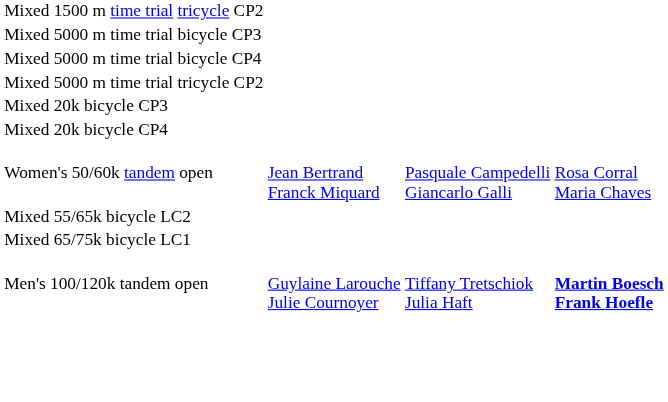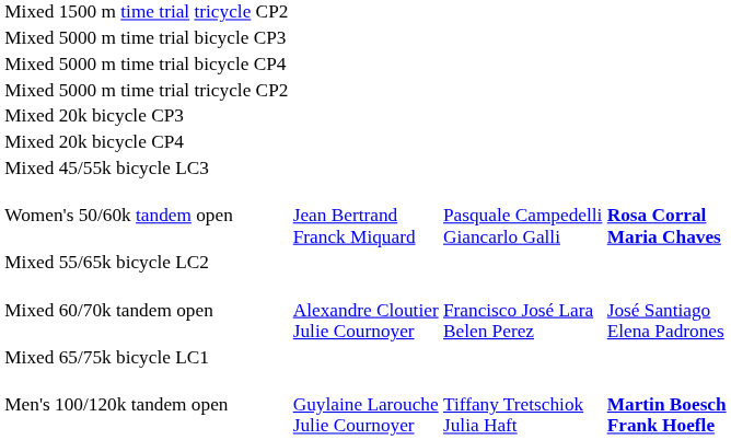 <table>
 <tr>
 <td>Mixed 1500 m <a href='#'>time trial</a> <a href='#'>tricycle</a> CP2</td>
 <td></td>
 <td></td>
 <td></td>
 </tr>
 <tr>
 <td>Mixed 5000 m time trial bicycle CP3</td>
 <td></td>
 <td></td>
 <td></td>
 </tr>
 <tr>
 <td>Mixed 5000 m time trial bicycle CP4</td>
 <td></td>
 <td></td>
 <td></td>
 </tr>
 <tr>
 <td>Mixed 5000 m time trial tricycle CP2</td>
 <td></td>
 <td></td>
 <td></td>
 </tr>
 <tr>
 <td>Mixed 20k bicycle CP3</td>
 <td></td>
 <td></td>
 <td></td>
 </tr>
 <tr>
 <td>Mixed 20k bicycle CP4</td>
 <td></td>
 <td></td>
 <td></td>
 </tr>
 <tr>
+<td>Mixed 45/55k bicycle LC3</td>
+<td></td>
+<td></td>
+<td></td>
+</tr>
+<tr>
 <td>Women's 50/60k <a href='#'>tandem</a> open</td>
 <td valign=top> <br> <a href='#'>Jean Bertrand</a> <br> <a href='#'>Franck Miquard</a></td>
 <td valign=top> <br> <a href='#'>Pasquale Campedelli</a> <br> <a href='#'>Giancarlo Galli</a></td>
-<td valign=top> <br> <a href='#'>Rosa Corral</a> <br> <a href='#'>Maria Chaves</a></td>
+<td valign=top><strong> <br> <a href='#'>Rosa Corral</a> <br> <a href='#'>Maria Chaves</a></strong></td>
 </tr>
 <tr>
 <td>Mixed 55/65k bicycle LC2</td>
 <td></td>
 <td></td>
 <td></td>
+</tr>
+<tr>
+<td>Mixed 60/70k tandem open</td>
+<td valign=top> <br> <a href='#'>Alexandre Cloutier</a> <br> <a href='#'>Julie Cournoyer</a></td>
+<td valign=top> <br> <a href='#'>Francisco José Lara</a> <br> <a href='#'>Belen Perez</a></td>
+<td valign=top> <br> <a href='#'>José Santiago</a> <br> <a href='#'>Elena Padrones</a></td>
 </tr>
 <tr>
 <td>Mixed 65/75k bicycle LC1</td>
 <td></td>
 <td></td>
 <td></td>
 </tr>
 <tr>
 <td>Men's 100/120k tandem open</td>
 <td valign=top> <br> <a href='#'>Guylaine Larouche</a> <br> <a href='#'>Julie Cournoyer</a></td>
 <td valign=top> <br> <a href='#'>Tiffany Tretschiok</a> <br> <a href='#'>Julia Haft</a></td>
 <td valign=top><strong> <br> <a href='#'>Martin Boesch</a> <br> <a href='#'>Frank Hoefle</a></strong></td>
 </tr>
 </table>
